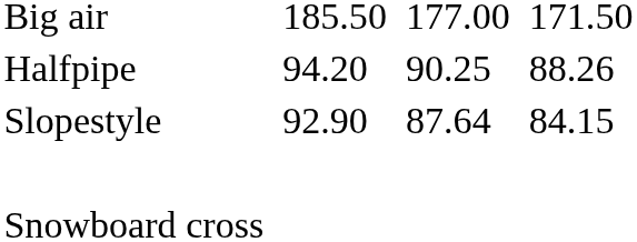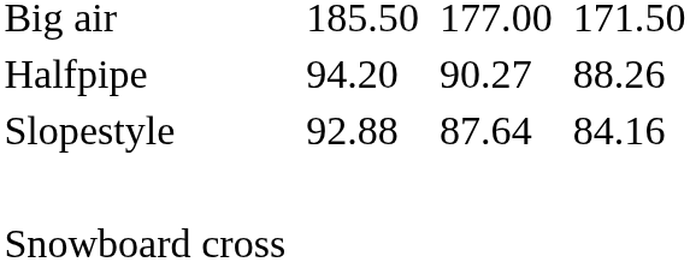 <table>
 <tr>
 <td>Big air<br></td>
 <td></td>
 <td>185.50</td>
 <td></td>
 <td>177.00</td>
 <td></td>
 <td>171.50</td>
 </tr>
 <tr>
 <td>Halfpipe<br></td>
 <td></td>
 <td>94.20</td>
 <td></td>
-<td>90.25</td>
+<td>90.27</td>
 <td></td>
 <td>88.26</td>
 </tr>
 <tr>
 <td>Slopestyle<br></td>
 <td></td>
-<td>92.90</td>
+<td>92.88</td>
 <td></td>
 <td>87.64</td>
 <td></td>
-<td>84.15</td>
+<td>84.16</td>
 </tr>
 <tr>
 <td><br></td>
 <td colspan="2"></td>
 <td colspan="2"></td>
 <td colspan="2"></td>
 </tr>
 <tr>
 <td>Snowboard cross<br></td>
 <td colspan="2"></td>
 <td colspan="2"></td>
 <td colspan="2"></td>
 </tr>
 </table>
